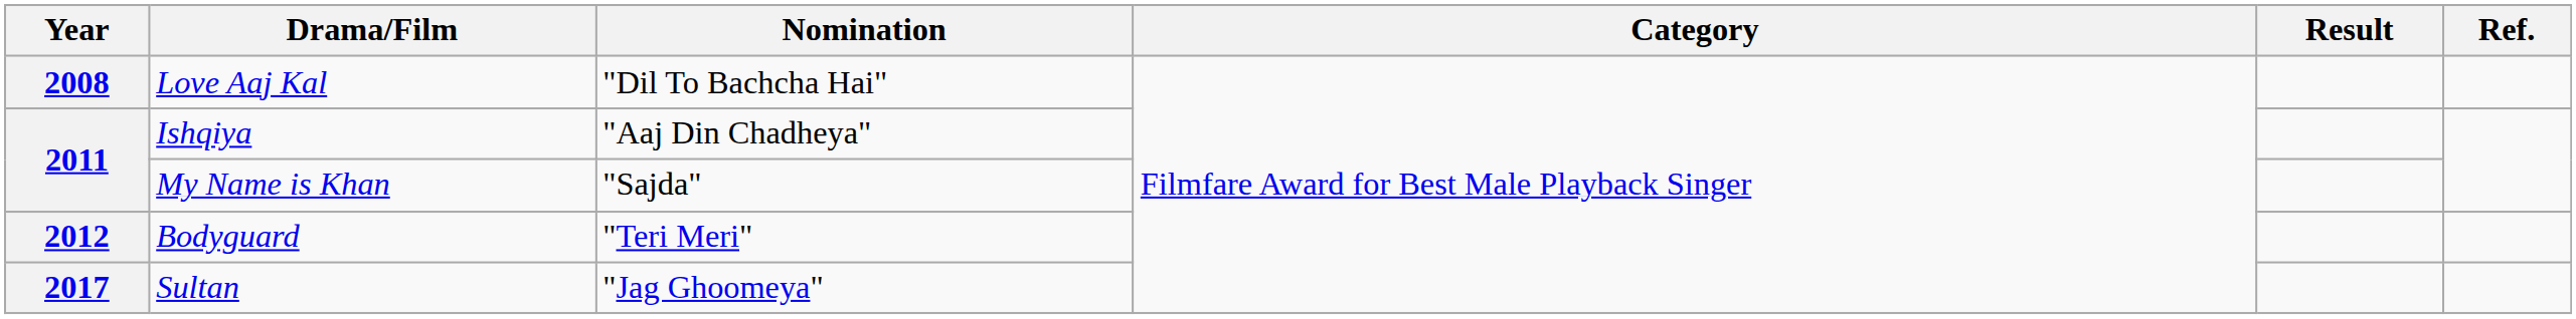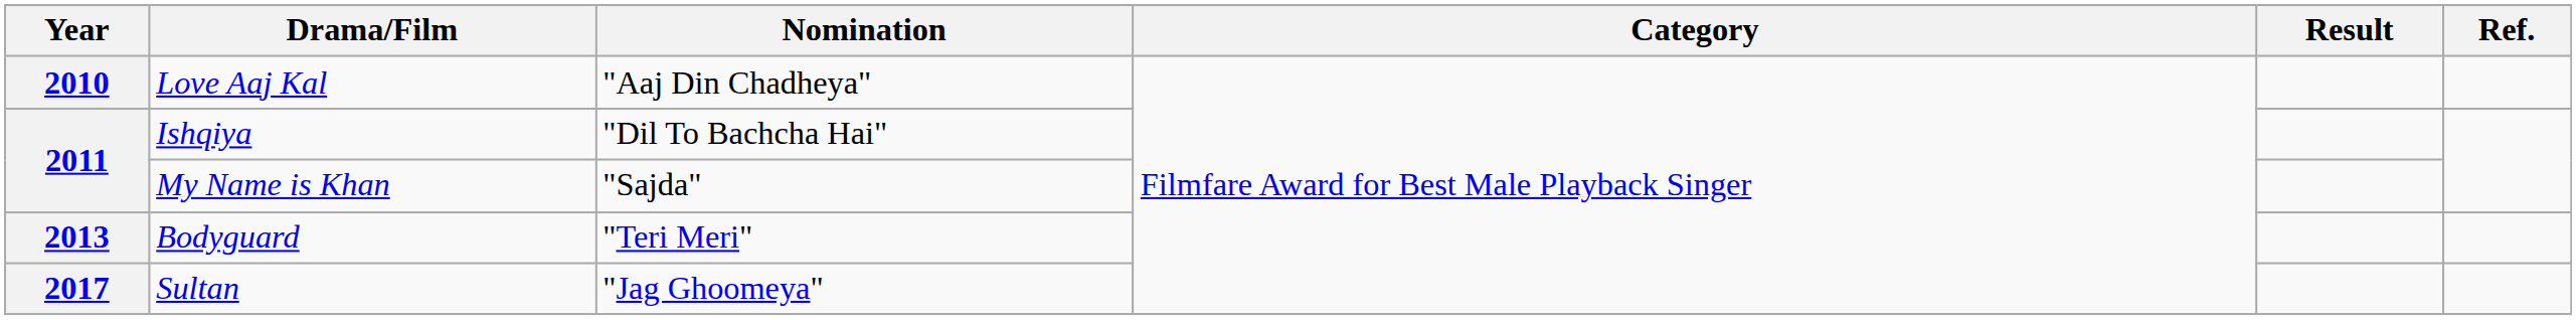 <table class="wikitable plainrowheaders" width="100%" "textcolor:#000;">
 <tr>
 <th>Year</th>
 <th>Drama/Film</th>
 <th>Nomination</th>
 <th>Category</th>
 <th>Result</th>
 <th>Ref.</th>
 </tr>
 <tr>
-<th><a href='#'>2008</a></th>
+<th><a href='#'>2010</a></th>
 <td><em><a href='#'>Love Aaj Kal</a></em></td>
-<td>"Dil To Bachcha Hai"</td>
+<td>"Aaj Din Chadheya"</td>
 <td rowspan="5"><a href='#'>Filmfare Award for Best Male Playback Singer</a></td>
 <td></td>
 <td></td>
 </tr>
 <tr>
 <th rowspan="2"><a href='#'>2011</a></th>
 <td><em><a href='#'>Ishqiya</a></em></td>
-<td>"Aaj Din Chadheya"</td>
+<td>"Dil To Bachcha Hai"</td>
 <td></td>
 <td rowspan="2"></td>
 </tr>
 <tr>
 <td><em><a href='#'>My Name is Khan</a></em></td>
 <td>"Sajda"</td>
 <td></td>
 </tr>
 <tr>
-<th><a href='#'>2012</a></th>
+<th><a href='#'>2013</a></th>
 <td><em><a href='#'>Bodyguard</a></em></td>
 <td>"<a href='#'>Teri Meri</a>"</td>
 <td></td>
 <td></td>
 </tr>
 <tr>
 <th><a href='#'>2017</a></th>
 <td><em><a href='#'>Sultan</a></em></td>
 <td>"<a href='#'>Jag Ghoomeya</a>"</td>
 <td></td>
 <td></td>
 </tr>
 </table>
